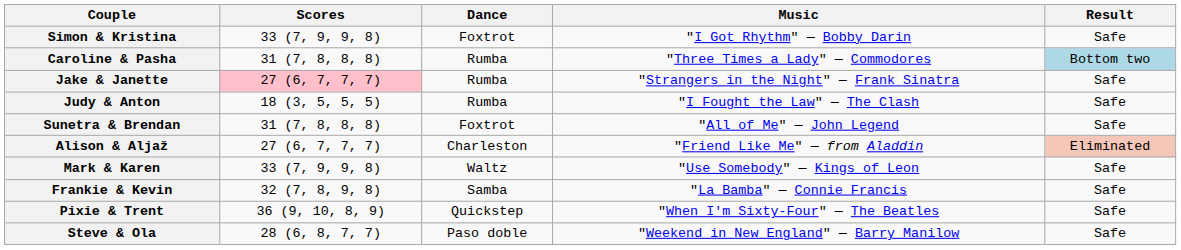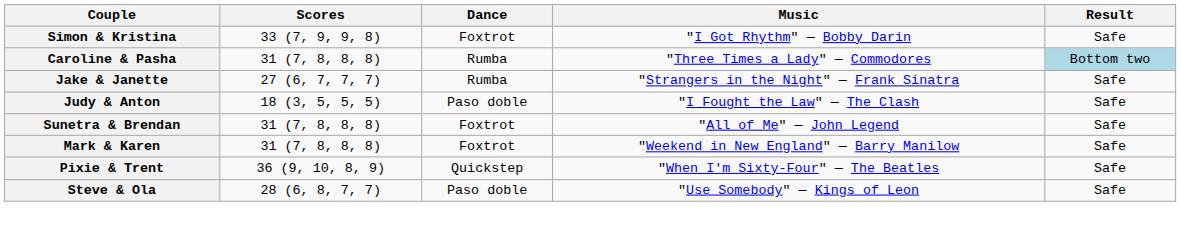 <table class="wikitable sortable" style="text-align:center; width:90%">
 <tr>
 <th scope="col">Couple</th>
 <th scope="col">Scores</th>
 <th scope="col" class="unsortable">Dance</th>
 <th scope="col" class="unsortable">Music</th>
 <th scope="col" class="unsortable">Result</th>
 </tr>
 <tr>
 <th scope="row">Simon & Kristina</th>
 <td>33 (7, 9, 9, 8)</td>
 <td>Foxtrot</td>
 <td>"<a href='#'>I Got Rhythm</a>" — <a href='#'>Bobby Darin</a></td>
 <td>Safe</td>
 </tr>
 <tr>
 <th scope="row">Caroline & Pasha</th>
 <td>31 (7, 8, 8, 8)</td>
 <td>Rumba</td>
 <td>"<a href='#'>Three Times a Lady</a>" — <a href='#'>Commodores</a></td>
 <td bgcolor="lightblue">Bottom two</td>
 </tr>
 <tr>
 <th scope="row">Jake & Janette</th>
-<td style="background: pink;">27 (6, 7, 7, 7)</td>
+<td>27 (6, 7, 7, 7)</td>
 <td>Rumba</td>
 <td>"<a href='#'>Strangers in the Night</a>" — <a href='#'>Frank Sinatra</a></td>
 <td>Safe</td>
 </tr>
 <tr>
 <th scope="row">Judy & Anton</th>
 <td>18 (3, 5, 5, 5)</td>
-<td>Rumba</td>
+<td>Paso doble</td>
 <td>"<a href='#'>I Fought the Law</a>" — <a href='#'>The Clash</a></td>
 <td>Safe</td>
 </tr>
 <tr>
 <th scope="row">Sunetra & Brendan</th>
 <td>31 (7, 8, 8, 8)</td>
 <td>Foxtrot</td>
 <td>"<a href='#'>All of Me</a>" — <a href='#'>John Legend</a></td>
 <td>Safe</td>
 </tr>
 <tr>
-<th scope="row">Alison & Aljaž</th>
-<td>27 (6, 7, 7, 7)</td>
-<td>Charleston</td>
-<td>"<a href='#'>Friend Like Me</a>" — <em>from <a href='#'>Aladdin</a></em></td>
-<td bgcolor="f4c7b8">Eliminated</td>
-</tr>
-<tr>
 <th scope="row">Mark & Karen</th>
-<td>33 (7, 9, 9, 8)</td>
-<td>Waltz</td>
-<td>"<a href='#'>Use Somebody</a>" — <a href='#'>Kings of Leon</a></td>
-<td>Safe</td>
-</tr>
-<tr>
-<th scope="row">Frankie & Kevin</th>
-<td>32 (7, 8, 9, 8)</td>
-<td>Samba</td>
-<td>"<a href='#'>La Bamba</a>" — <a href='#'>Connie Francis</a></td>
+<td>31 (7, 8, 8, 8)</td>
+<td>Foxtrot</td>
+<td>"<a href='#'>Weekend in New England</a>" — <a href='#'>Barry Manilow</a></td>
 <td>Safe</td>
 </tr>
 <tr>
 <th scope="row">Pixie & Trent</th>
 <td>36 (9, 10, 8, 9)</td>
 <td>Quickstep</td>
 <td>"<a href='#'>When I'm Sixty-Four</a>" — <a href='#'>The Beatles</a></td>
 <td>Safe</td>
 </tr>
 <tr>
 <th scope="row">Steve & Ola</th>
 <td>28 (6, 8, 7, 7)</td>
 <td>Paso doble</td>
-<td>"<a href='#'>Weekend in New England</a>" — <a href='#'>Barry Manilow</a></td>
+<td>"<a href='#'>Use Somebody</a>" — <a href='#'>Kings of Leon</a></td>
 <td>Safe</td>
 </tr>
 </table>
